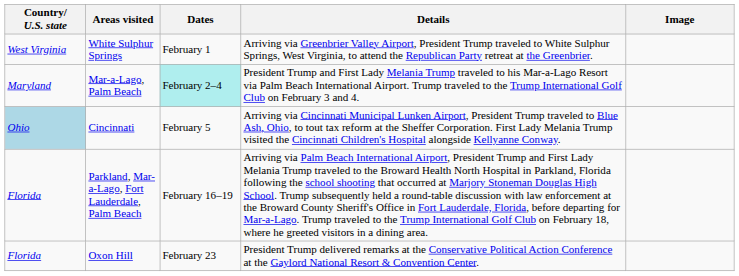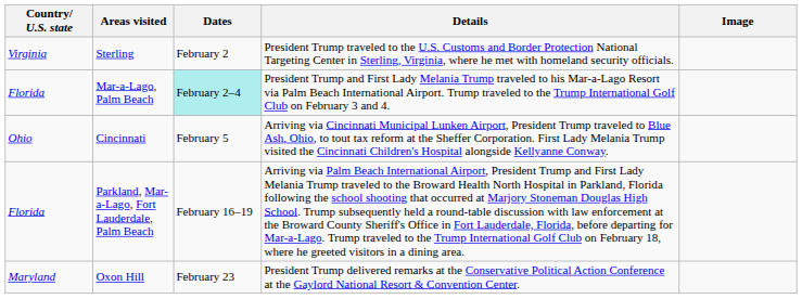 <table class="wikitable" style="margin: 1em auto 1em auto">
 <tr>
 <th width=110>Country/<br><em>U.S. state</em></th>
 <th width=100>Areas visited</th>
 <th width=110>Dates</th>
 <th width=550>Details</th>
 <th width=150>Image</th>
 </tr>
 <tr>
-<td> <em><a href='#'>West Virginia</a></em></td>
-<td><a href='#'>White Sulphur Springs</a></td>
-<td>February 1</td>
-<td>Arriving via <a href='#'>Greenbrier Valley Airport</a>, President Trump traveled to White Sulphur Springs, West Virginia, to attend the <a href='#'>Republican Party</a> retreat at <a href='#'>the Greenbrier</a>.</td>
+<td> <em><a href='#'>Virginia</a></em></td>
+<td><a href='#'>Sterling</a></td>
+<td>February 2</td>
+<td>President Trump traveled to the <a href='#'>U.S. Customs and Border Protection</a> National Targeting Center in <a href='#'>Sterling, Virginia</a>, where he met with homeland security officials.</td>
 <td></td>
 </tr>
 <tr>
-<td> <em><a href='#'>Maryland</a></em></td>
+<td> <em><a href='#'>Florida</a></em></td>
 <td><a href='#'>Mar-a-Lago</a>, <a href='#'>Palm Beach</a></td>
 <td style="background: paleturquoise;">February 2–4</td>
 <td>President Trump and First Lady <a href='#'>Melania Trump</a> traveled to his Mar-a-Lago Resort via Palm Beach International Airport. Trump traveled to the <a href='#'>Trump International Golf Club</a> on February 3 and 4.</td>
 <td></td>
 </tr>
 <tr>
-<td style="background: lightblue;"> <em><a href='#'>Ohio</a></em></td>
+<td> <em><a href='#'>Ohio</a></em></td>
 <td><a href='#'>Cincinnati</a></td>
 <td>February 5</td>
 <td>Arriving via <a href='#'>Cincinnati Municipal Lunken Airport</a>, President Trump traveled to <a href='#'>Blue Ash, Ohio</a>, to tout tax reform at the Sheffer Corporation. First Lady Melania Trump visited the <a href='#'>Cincinnati Children's Hospital</a> alongside <a href='#'>Kellyanne Conway</a>.</td>
 <td></td>
 </tr>
 <tr>
 <td> <em><a href='#'>Florida</a></em></td>
 <td><a href='#'>Parkland</a>, <a href='#'>Mar-a-Lago</a>, <a href='#'>Fort Lauderdale</a>, <a href='#'>Palm Beach</a></td>
 <td>February 16–19</td>
 <td>Arriving via <a href='#'>Palm Beach International Airport</a>, President Trump and First Lady Melania Trump traveled to the Broward Health North Hospital in Parkland, Florida following the <a href='#'>school shooting</a> that occurred at <a href='#'>Marjory Stoneman Douglas High School</a>. Trump subsequently held a round-table discussion with law enforcement at the Broward County Sheriff's Office in <a href='#'>Fort Lauderdale, Florida</a>, before departing for <a href='#'>Mar-a-Lago</a>. Trump traveled to the <a href='#'>Trump International Golf Club</a> on February 18, where he greeted visitors in a dining area.</td>
 <td></td>
 </tr>
 <tr>
-<td> <em><a href='#'>Florida</a></em></td>
+<td> <em><a href='#'>Maryland</a></em></td>
 <td><a href='#'>Oxon Hill</a></td>
 <td>February 23</td>
 <td>President Trump delivered remarks at the <a href='#'>Conservative Political Action Conference</a> at the <a href='#'>Gaylord National Resort & Convention Center</a>.</td>
 <td></td>
 </tr>
 </table>
